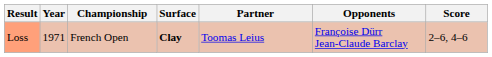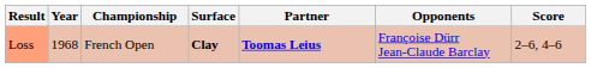 <table class="sortable wikitable">
 <tr>
 <th>Result</th>
 <th>Year</th>
 <th style="width:120px">Championship</th>
 <th style="width:50px">Surface</th>
 <th style="width:155px">Partner</th>
 <th style="width:155px">Opponents</th>
 <th style="width:80px" class="unsortable">Score</th>
 </tr>
 <tr style="background:#ebc2af;">
 <td style="background:#ffa07a;">Loss</td>
-<td>1971</td>
+<td>1968</td>
 <td>French Open</td>
 <td><strong>Clay</strong></td>
-<td> <a href='#'>Toomas Leius</a></td>
+<td><strong> <a href='#'>Toomas Leius</a></strong></td>
 <td> <a href='#'>Françoise Dürr</a> <br>  <a href='#'>Jean-Claude Barclay</a></td>
 <td>2–6, 4–6</td>
 </tr>
 </table>
